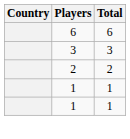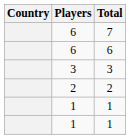 <table class="sortable plainrowheaders wikitable">
 <tr>
 <th scope="col">Country</th>
 <th scope="col">Players</th>
 <th scope="col">Total</th>
+</tr>
+<tr>
+<th scope="row"></th>
+<td style="text-align: center">6</td>
+<td style="text-align: center">7</td>
 </tr>
 <tr>
 <th scope="row"></th>
 <td style="text-align: center">6</td>
 <td style="text-align: center">6</td>
 </tr>
 <tr>
 <th scope="row"></th>
 <td style="text-align: center">3</td>
 <td style="text-align: center">3</td>
 </tr>
 <tr>
 <th scope="row"></th>
 <td style="text-align: center">2</td>
 <td style="text-align: center">2</td>
 </tr>
 <tr>
 <th scope="row"></th>
 <td style="text-align: center">1</td>
 <td style="text-align: center">1</td>
 </tr>
 <tr>
 <th scope="row"></th>
 <td style="text-align: center">1</td>
 <td style="text-align: center">1</td>
 </tr>
 </table>
